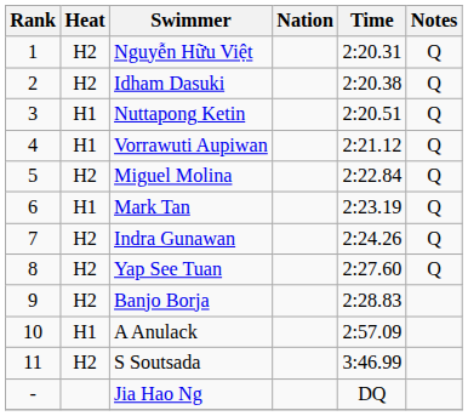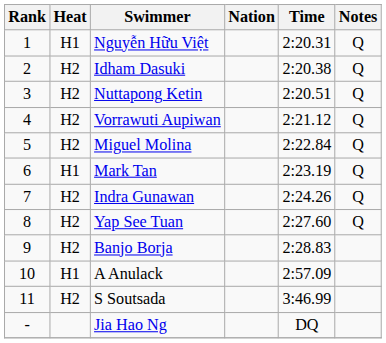 <table class="wikitable sortable" style="text-align:center">
 <tr>
 <th>Rank</th>
 <th>Heat</th>
 <th>Swimmer</th>
 <th>Nation</th>
 <th>Time</th>
 <th>Notes</th>
 </tr>
 <tr>
 <td>1</td>
-<td>H2</td>
+<td>H1</td>
 <td align=left><a href='#'>Nguyễn Hữu Việt</a></td>
 <td align=left></td>
 <td>2:20.31</td>
 <td>Q</td>
 </tr>
 <tr>
 <td>2</td>
 <td>H2</td>
 <td align=left><a href='#'>Idham Dasuki</a></td>
 <td align=left></td>
 <td>2:20.38</td>
 <td>Q</td>
 </tr>
 <tr>
 <td>3</td>
-<td>H1</td>
+<td>H2</td>
 <td align=left><a href='#'>Nuttapong Ketin</a></td>
 <td align=left></td>
 <td>2:20.51</td>
 <td>Q</td>
 </tr>
 <tr>
 <td>4</td>
-<td>H1</td>
+<td>H2</td>
 <td align=left><a href='#'>Vorrawuti Aupiwan</a></td>
 <td align=left></td>
 <td>2:21.12</td>
 <td>Q</td>
 </tr>
 <tr>
 <td>5</td>
 <td>H2</td>
 <td align=left><a href='#'>Miguel Molina</a></td>
 <td align=left></td>
 <td>2:22.84</td>
 <td>Q</td>
 </tr>
 <tr>
 <td>6</td>
 <td>H1</td>
 <td align=left><a href='#'>Mark Tan</a></td>
 <td align=left></td>
 <td>2:23.19</td>
 <td>Q</td>
 </tr>
 <tr>
 <td>7</td>
 <td>H2</td>
 <td align=left><a href='#'>Indra Gunawan</a></td>
 <td align=left></td>
 <td>2:24.26</td>
 <td>Q</td>
 </tr>
 <tr>
 <td>8</td>
 <td>H2</td>
 <td align=left><a href='#'>Yap See Tuan</a></td>
 <td align=left></td>
 <td>2:27.60</td>
 <td>Q</td>
 </tr>
 <tr>
 <td>9</td>
 <td>H2</td>
 <td align=left><a href='#'>Banjo Borja</a></td>
 <td align=left></td>
 <td>2:28.83</td>
 <td></td>
 </tr>
 <tr>
 <td>10</td>
 <td>H1</td>
 <td align=left>A Anulack</td>
 <td align=left></td>
 <td>2:57.09</td>
 <td></td>
 </tr>
 <tr>
 <td>11</td>
 <td>H2</td>
 <td align=left>S Soutsada</td>
 <td align=left></td>
 <td>3:46.99</td>
 <td></td>
 </tr>
 <tr>
 <td>-</td>
 <td></td>
 <td align=left><a href='#'>Jia Hao Ng</a></td>
 <td align=left></td>
 <td>DQ</td>
 <td></td>
 </tr>
 <tr>
 </tr>
 </table>
